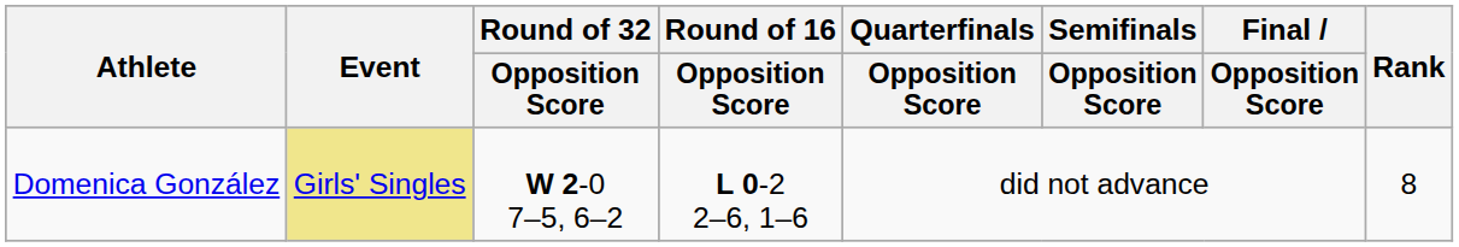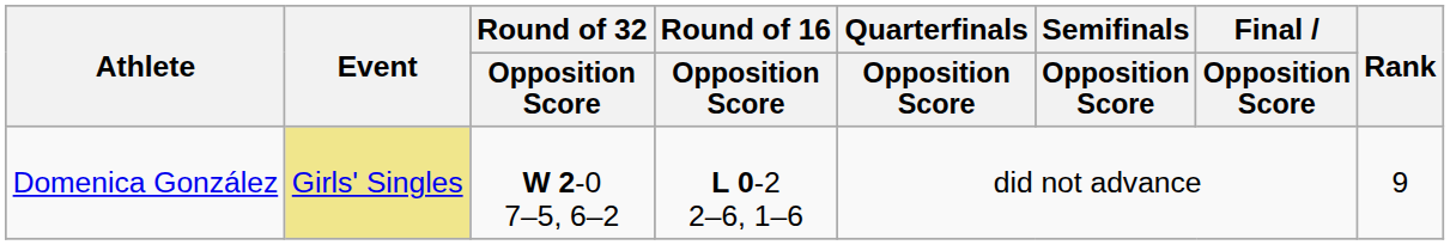 <table class=wikitable style="font-size:90%">
 <tr>
 <th rowspan="2">Athlete</th>
 <th rowspan="2">Event</th>
 <th>Round of 32</th>
 <th>Round of 16</th>
 <th>Quarterfinals</th>
 <th>Semifinals</th>
 <th>Final / </th>
 <th rowspan=2>Rank</th>
 </tr>
 <tr style="font-size:95%">
 <th>Opposition<br>Score</th>
 <th>Opposition<br>Score</th>
 <th>Opposition<br>Score</th>
 <th>Opposition<br>Score</th>
 <th>Opposition<br>Score</th>
 </tr>
 <tr align=center>
 <td align=left><a href='#'>Domenica González</a></td>
 <td align=left style="background: khaki;"><a href='#'>Girls' Singles</a></td>
 <td><br><strong>W</strong> <strong>2</strong>-0 <br> 7–5, 6–2</td>
 <td><br><strong>L</strong> <strong>0</strong>-2 <br> 2–6, 1–6</td>
 <td colspan=3>did not advance</td>
-<td>8</td>
+<td>9</td>
 </tr>
 </table>
